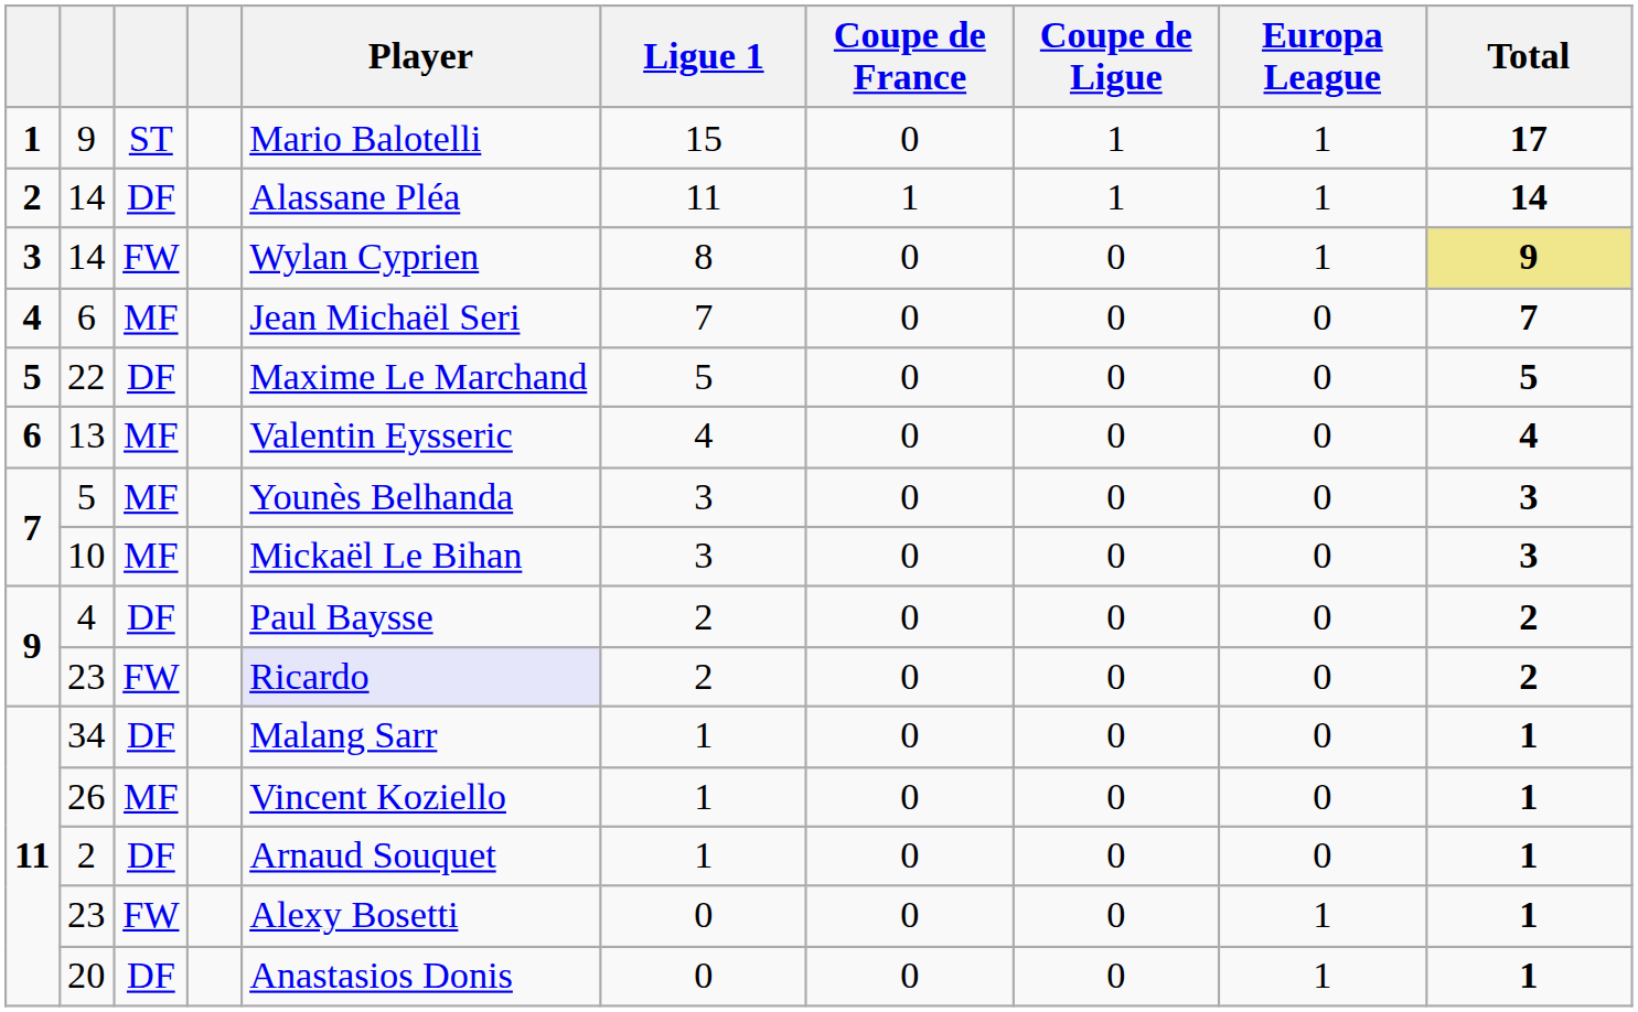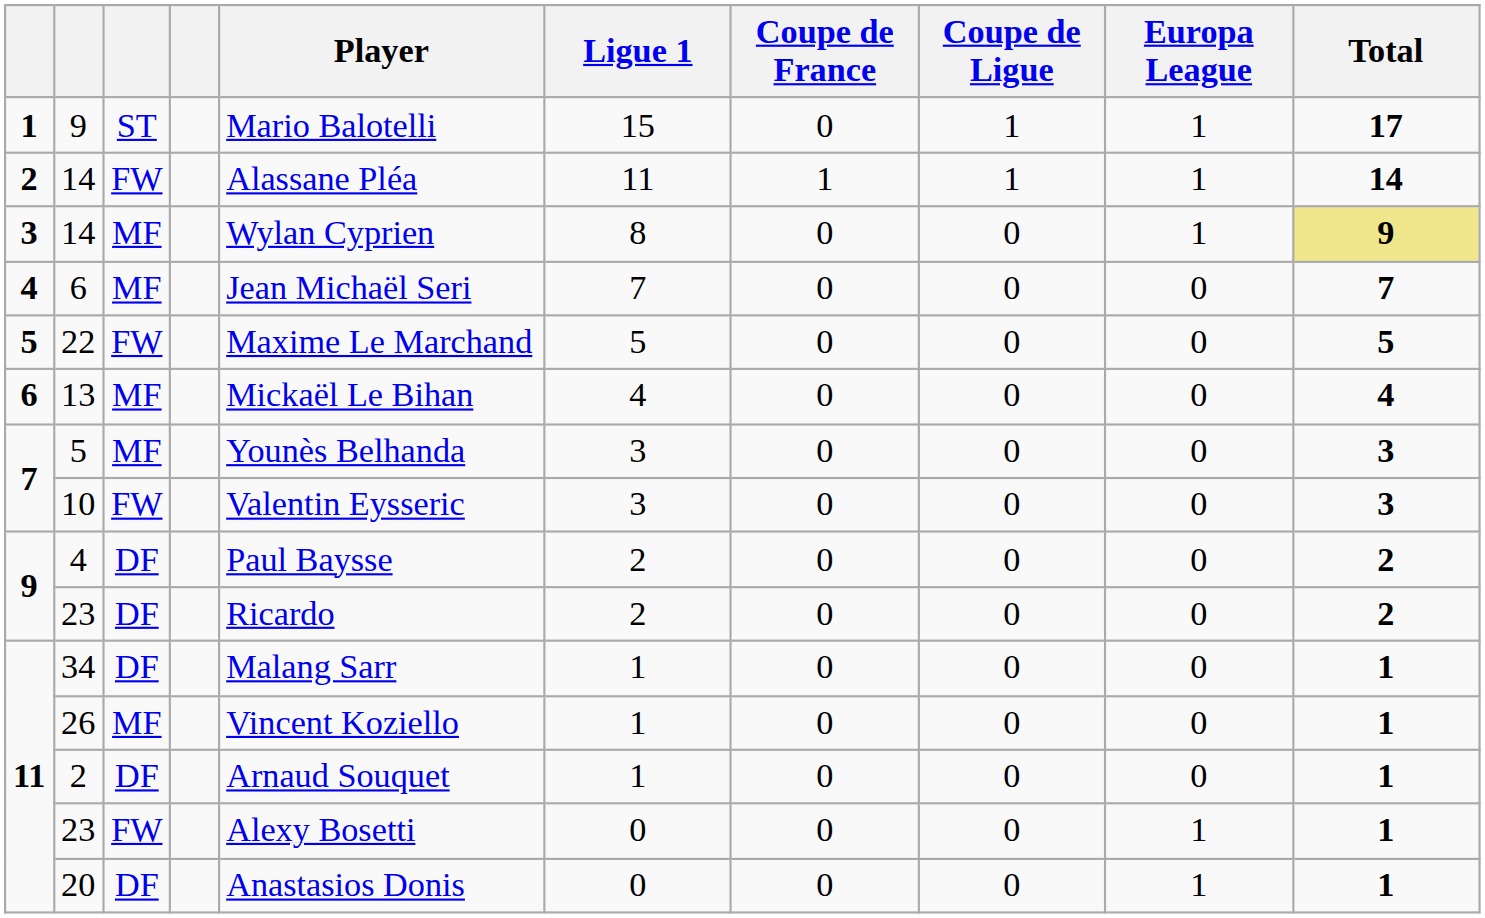 <table class="wikitable" style="text-align:center">
 <tr>
 <th width=15></th>
 <th width=15></th>
 <th width=15></th>
 <th width=15></th>
 <th width=145>Player</th>
 <th width=80><a href='#'>Ligue 1</a></th>
 <th width=80><a href='#'>Coupe de France</a></th>
 <th width=80><a href='#'>Coupe de Ligue</a></th>
 <th width=80><a href='#'>Europa League</a></th>
 <th width=80>Total</th>
 </tr>
 <tr>
 <td><strong>1</strong></td>
 <td>9</td>
 <td><a href='#'>ST</a></td>
 <td></td>
 <td align=left><a href='#'>Mario Balotelli</a></td>
 <td>15</td>
 <td>0</td>
 <td>1</td>
 <td>1</td>
 <td><strong>17</strong></td>
 </tr>
 <tr>
 <td><strong>2</strong></td>
 <td>14</td>
-<td><a href='#'>DF</a></td>
+<td><a href='#'>FW</a></td>
 <td></td>
 <td align=left><a href='#'>Alassane Pléa</a></td>
 <td>11</td>
 <td>1</td>
 <td>1</td>
 <td>1</td>
 <td><strong>14</strong></td>
 </tr>
 <tr>
 <td><strong>3</strong></td>
 <td>14</td>
-<td><a href='#'>FW</a></td>
+<td><a href='#'>MF</a></td>
 <td></td>
 <td align=left><a href='#'>Wylan Cyprien</a></td>
 <td>8</td>
 <td>0</td>
 <td>0</td>
 <td>1</td>
 <td style="background: khaki;"><strong>9</strong></td>
 </tr>
 <tr>
 <td><strong>4</strong></td>
 <td>6</td>
 <td><a href='#'>MF</a></td>
 <td></td>
 <td align=left><a href='#'>Jean Michaël Seri</a></td>
 <td>7</td>
 <td>0</td>
 <td>0</td>
 <td>0</td>
 <td><strong>7</strong></td>
 </tr>
 <tr>
 <td><strong>5</strong></td>
 <td>22</td>
-<td><a href='#'>DF</a></td>
+<td><a href='#'>FW</a></td>
 <td></td>
 <td align=left><a href='#'>Maxime Le Marchand</a></td>
 <td>5</td>
 <td>0</td>
 <td>0</td>
 <td>0</td>
 <td><strong>5</strong></td>
 </tr>
 <tr>
 <td><strong>6</strong></td>
 <td>13</td>
 <td><a href='#'>MF</a></td>
 <td></td>
-<td align=left><a href='#'>Valentin Eysseric</a></td>
+<td align=left><a href='#'>Mickaël Le Bihan</a></td>
 <td>4</td>
 <td>0</td>
 <td>0</td>
 <td>0</td>
 <td><strong>4</strong></td>
 </tr>
 <tr>
 <td rowspan=2><strong>7</strong></td>
 <td>5</td>
 <td><a href='#'>MF</a></td>
 <td></td>
 <td align=left><a href='#'>Younès Belhanda</a></td>
 <td>3</td>
 <td>0</td>
 <td>0</td>
 <td>0</td>
 <td><strong>3</strong></td>
 </tr>
 <tr>
 <td>10</td>
-<td><a href='#'>MF</a></td>
+<td><a href='#'>FW</a></td>
 <td></td>
-<td align=left><a href='#'>Mickaël Le Bihan</a></td>
+<td align=left><a href='#'>Valentin Eysseric</a></td>
 <td>3</td>
 <td>0</td>
 <td>0</td>
 <td>0</td>
 <td><strong>3</strong></td>
 </tr>
 <tr>
 <td rowspan=2><strong>9</strong></td>
 <td>4</td>
 <td><a href='#'>DF</a></td>
 <td></td>
 <td align=left><a href='#'>Paul Baysse</a></td>
 <td>2</td>
 <td>0</td>
 <td>0</td>
 <td>0</td>
 <td><strong>2</strong></td>
 </tr>
 <tr>
 <td>23</td>
-<td><a href='#'>FW</a></td>
+<td><a href='#'>DF</a></td>
 <td></td>
-<td align=left style="background: lavender;"><a href='#'>Ricardo</a></td>
+<td align=left><a href='#'>Ricardo</a></td>
 <td>2</td>
 <td>0</td>
 <td>0</td>
 <td>0</td>
 <td><strong>2</strong></td>
 </tr>
 <tr>
 <td Rowspan=5><strong>11</strong></td>
 <td>34</td>
 <td><a href='#'>DF</a></td>
 <td></td>
 <td align=left><a href='#'>Malang Sarr</a></td>
 <td>1</td>
 <td>0</td>
 <td>0</td>
 <td>0</td>
 <td><strong>1</strong></td>
 </tr>
 <tr>
 <td>26</td>
 <td><a href='#'>MF</a></td>
 <td></td>
 <td align=left><a href='#'>Vincent Koziello</a></td>
 <td>1</td>
 <td>0</td>
 <td>0</td>
 <td>0</td>
 <td><strong>1</strong></td>
 </tr>
 <tr>
 <td>2</td>
 <td><a href='#'>DF</a></td>
 <td></td>
 <td align=left><a href='#'>Arnaud Souquet</a></td>
 <td>1</td>
 <td>0</td>
 <td>0</td>
 <td>0</td>
 <td><strong>1</strong></td>
 </tr>
 <tr>
 <td>23</td>
 <td><a href='#'>FW</a></td>
 <td></td>
 <td align=left><a href='#'>Alexy Bosetti</a></td>
 <td>0</td>
 <td>0</td>
 <td>0</td>
 <td>1</td>
 <td><strong>1</strong></td>
 </tr>
 <tr>
 <td>20</td>
 <td><a href='#'>DF</a></td>
 <td></td>
 <td align=left><a href='#'>Anastasios Donis</a></td>
 <td>0</td>
 <td>0</td>
 <td>0</td>
 <td>1</td>
 <td><strong>1</strong></td>
 </tr>
 </table>
